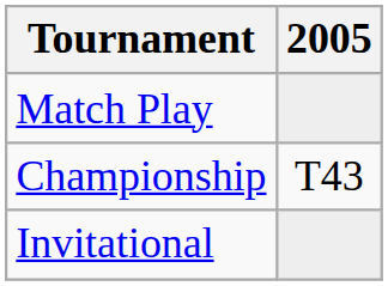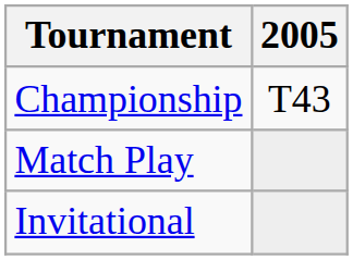 <table class="wikitable" style="text-align:center;">
 <tr>
 <th>Tournament</th>
 <th>2005</th>
 </tr>
 <tr>
+<td align="left"><a href='#'>Championship</a></td>
+<td>T43</td>
+</tr>
+<tr>
 <td align="left"><a href='#'>Match Play</a></td>
 <td style="background:#eeeeee;"></td>
-</tr>
-<tr>
-<td align="left"><a href='#'>Championship</a></td>
-<td>T43</td>
 </tr>
 <tr>
 <td align="left"><a href='#'>Invitational</a></td>
 <td style="background:#eeeeee;"></td>
 </tr>
 </table>
